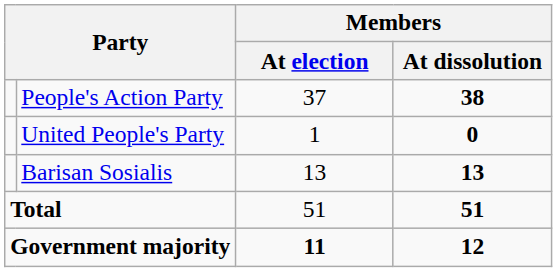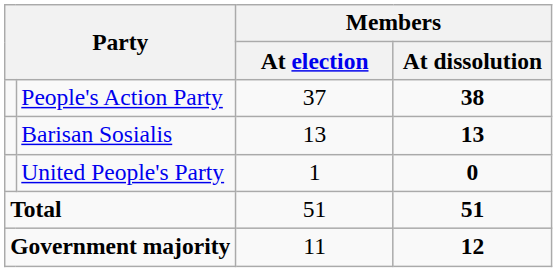 <table class="wikitable" border="1">
 <tr>
 <th colspan="2" rowspan="2">Party</th>
 <th colspan="2">Members</th>
 </tr>
 <tr>
 <th width="100px">At <a href='#'>election</a></th>
 <th width="100px">At dissolution</th>
 </tr>
 <tr>
 <td></td>
 <td scope="row"><a href='#'>People's Action Party</a></td>
 <td align="center">37</td>
 <td align="center"><strong>38</strong></td>
 </tr>
 <tr>
 <td></td>
+<td scope="row"><a href='#'>Barisan Sosialis</a></td>
+<td align="center">13</td>
+<td align="center"><strong>13</strong></td>
+</tr>
+<tr>
+<td></td>
 <td><a href='#'>United People's Party</a></td>
 <td align="center">1</td>
 <td align="center"><strong>0</strong></td>
-</tr>
-<tr>
-<td></td>
-<td scope="row"><a href='#'>Barisan Sosialis</a></td>
-<td align="center">13</td>
-<td align="center"><strong>13</strong></td>
 </tr>
 <tr>
 <td colspan="2"><strong>Total</strong></td>
 <td align="center">51</td>
 <td align="center"><strong>51</strong></td>
 </tr>
 <tr>
 <td colspan="2"><strong>Government majority</strong></td>
-<td align="center"><strong>11</strong></td>
+<td align="center">11</td>
 <td align="center"><strong>12</strong></td>
 </tr>
 </table>
